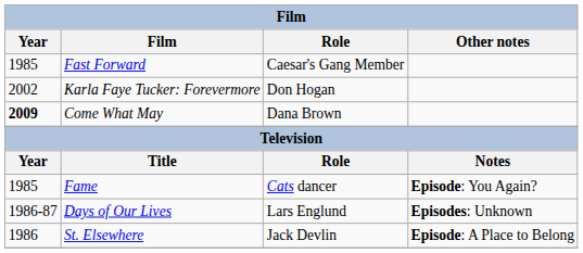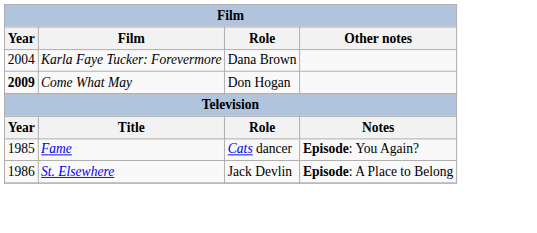 <table class="wikitable" style="font-size: 90%;">
 <tr>
 <th colspan="4" style="background: LightSteelBlue;">Film</th>
 </tr>
 <tr>
 <th>Year</th>
 <th>Film</th>
 <th>Role</th>
 <th>Other notes</th>
 </tr>
 <tr>
-<td>1985</td>
-<td><em><a href='#'>Fast Forward</a></em></td>
-<td>Caesar's Gang Member</td>
-<td></td>
-</tr>
-<tr>
-<td>2002</td>
+<td>2004</td>
 <td><em>Karla Faye Tucker: Forevermore</em></td>
-<td>Don Hogan</td>
+<td>Dana Brown</td>
 <td></td>
 </tr>
 <tr>
 <td><strong>2009</strong></td>
 <td><em>Come What May</em></td>
-<td>Dana Brown</td>
+<td>Don Hogan</td>
 <td></td>
 </tr>
 <tr>
 </tr>
 <tr>
 <th colspan="4" style="background: LightSteelBlue;">Television</th>
 </tr>
 <tr>
 <th>Year</th>
 <th>Title</th>
 <th>Role</th>
 <th>Notes</th>
 </tr>
 <tr>
 <td>1985</td>
 <td><em><a href='#'>Fame</a></em></td>
 <td><em><a href='#'>Cats</a></em> dancer</td>
 <td><strong>Episode</strong>: You Again?</td>
 </tr>
 <tr>
-<td>1986-87</td>
-<td><em><a href='#'>Days of Our Lives</a></em></td>
-<td>Lars Englund</td>
-<td><strong>Episodes</strong>: Unknown</td>
-</tr>
-<tr>
 <td>1986</td>
 <td><em><a href='#'>St. Elsewhere</a></em></td>
 <td>Jack Devlin</td>
 <td><strong>Episode</strong>: A Place to Belong</td>
 </tr>
 <tr>
 </tr>
 </table>
